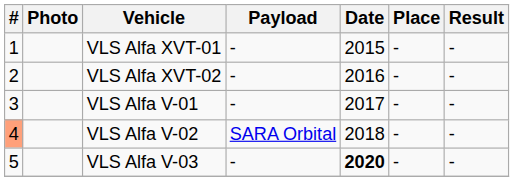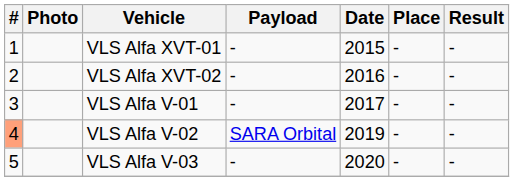 <table class="wikitable">
 <tr>
 <th>#</th>
 <th>Photo</th>
 <th>Vehicle</th>
 <th>Payload</th>
 <th>Date</th>
 <th>Place</th>
 <th>Result</th>
 </tr>
 <tr>
 <td>1</td>
 <td></td>
 <td>VLS Alfa XVT-01</td>
 <td>-</td>
 <td>2015</td>
 <td>-</td>
 <td>-</td>
 </tr>
 <tr>
 <td>2</td>
 <td></td>
 <td>VLS Alfa XVT-02</td>
 <td>-</td>
 <td>2016</td>
 <td>-</td>
 <td>-</td>
 </tr>
 <tr>
 <td>3</td>
 <td></td>
 <td>VLS Alfa V-01</td>
 <td>-</td>
 <td>2017</td>
 <td>-</td>
 <td>-</td>
 </tr>
 <tr>
 <td style="background: lightsalmon;">4</td>
 <td></td>
 <td>VLS Alfa V-02</td>
 <td><a href='#'>SARA Orbital</a></td>
-<td>2018</td>
+<td>2019</td>
 <td>-</td>
 <td>-</td>
 </tr>
 <tr>
 <td>5</td>
 <td></td>
 <td>VLS Alfa V-03</td>
 <td>-</td>
-<td><strong>2020</strong></td>
+<td>2020</td>
 <td>-</td>
 <td>-</td>
 </tr>
 <tr>
 </tr>
 </table>
